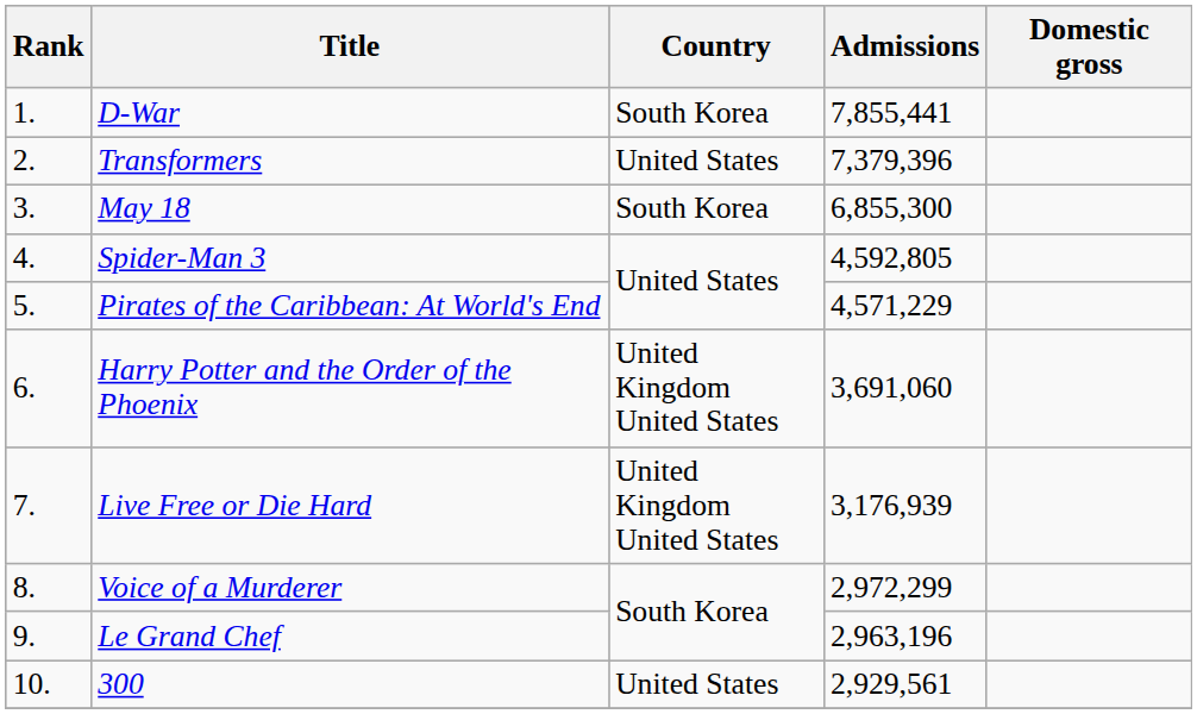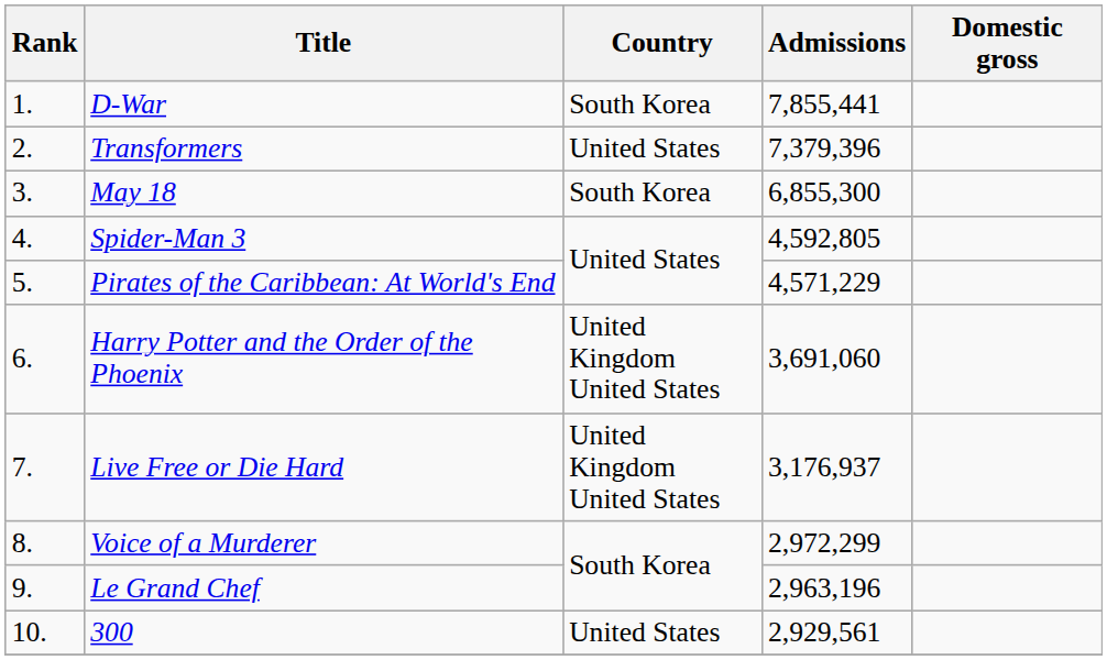 <table class="wikitable sortable" style="margin:auto; margin:auto;">
 <tr>
 <th>Rank</th>
 <th>Title</th>
 <th>Country</th>
 <th>Admissions</th>
 <th>Domestic gross</th>
 </tr>
 <tr>
 <td>1.</td>
 <td><em><a href='#'>D-War</a></em></td>
 <td>South Korea</td>
 <td>7,855,441</td>
 <td></td>
 </tr>
 <tr>
 <td>2.</td>
 <td><em><a href='#'>Transformers</a></em></td>
 <td>United States</td>
 <td>7,379,396</td>
 <td></td>
 </tr>
 <tr>
 <td>3.</td>
 <td><em><a href='#'>May 18</a></em></td>
 <td>South Korea</td>
 <td>6,855,300</td>
 <td></td>
 </tr>
 <tr>
 <td>4.</td>
 <td><em><a href='#'>Spider-Man 3</a></em></td>
 <td rowspan=2>United States</td>
 <td>4,592,805</td>
 <td></td>
 </tr>
 <tr>
 <td>5.</td>
 <td><em><a href='#'>Pirates of the Caribbean: At World's End</a></em></td>
 <td>4,571,229</td>
 <td></td>
 </tr>
 <tr>
 <td>6.</td>
 <td><em><a href='#'>Harry Potter and the Order of the Phoenix</a></em></td>
 <td>United Kingdom<br>United States</td>
 <td>3,691,060</td>
 <td></td>
 </tr>
 <tr>
 <td>7.</td>
 <td><em><a href='#'>Live Free or Die Hard</a></em></td>
 <td>United Kingdom<br>United States</td>
-<td>3,176,939</td>
+<td>3,176,937</td>
 <td></td>
 </tr>
 <tr>
 <td>8.</td>
 <td><em><a href='#'>Voice of a Murderer</a></em></td>
 <td rowspan=2>South Korea</td>
 <td>2,972,299</td>
 <td></td>
 </tr>
 <tr>
 <td>9.</td>
 <td><em><a href='#'>Le Grand Chef</a></em></td>
 <td>2,963,196</td>
 <td></td>
 </tr>
 <tr>
 <td>10.</td>
 <td><em><a href='#'>300</a></em></td>
 <td>United States</td>
 <td>2,929,561</td>
 <td></td>
 </tr>
 <tr>
 </tr>
 </table>
